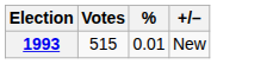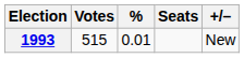 <table class=wikitable style=text-align:center>
 <tr>
 <th>Election</th>
 <th>Votes</th>
 <th>%</th>
+<th>Seats</th>
 <th>+/–</th>
 </tr>
 <tr>
 <th><a href='#'>1993</a></th>
 <td>515</td>
 <td>0.01</td>
+<td></td>
 <td>New</td>
 </tr>
 </table>
